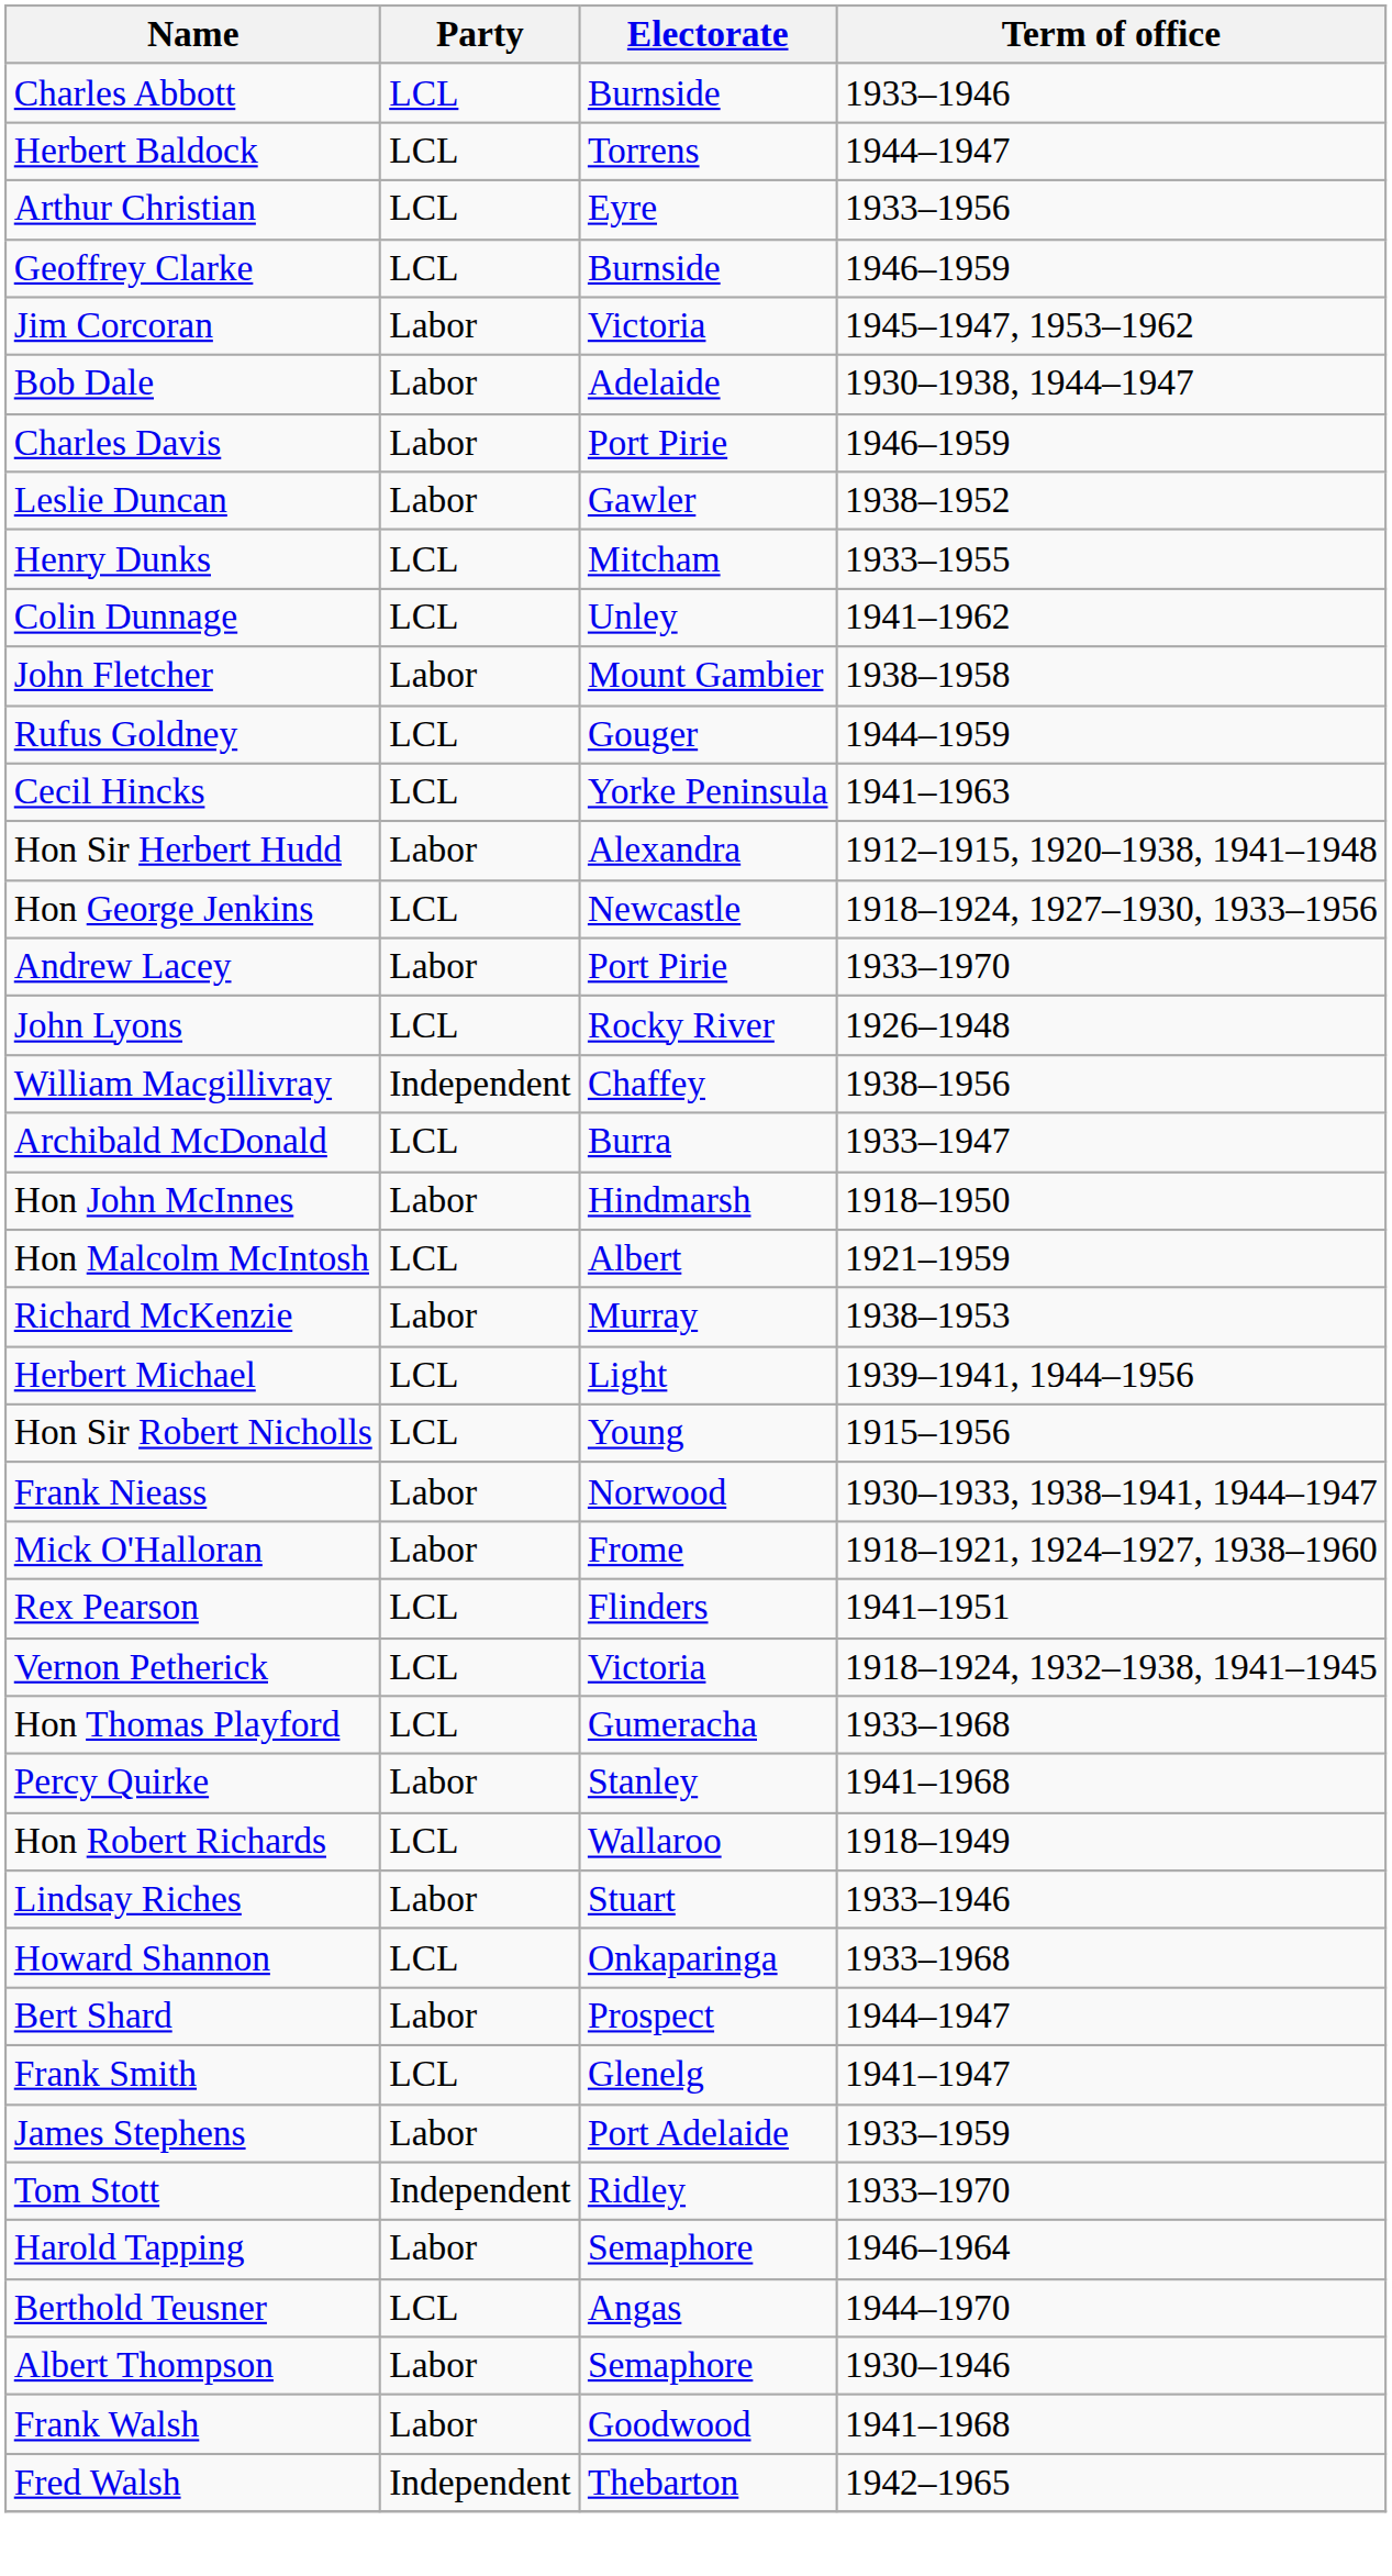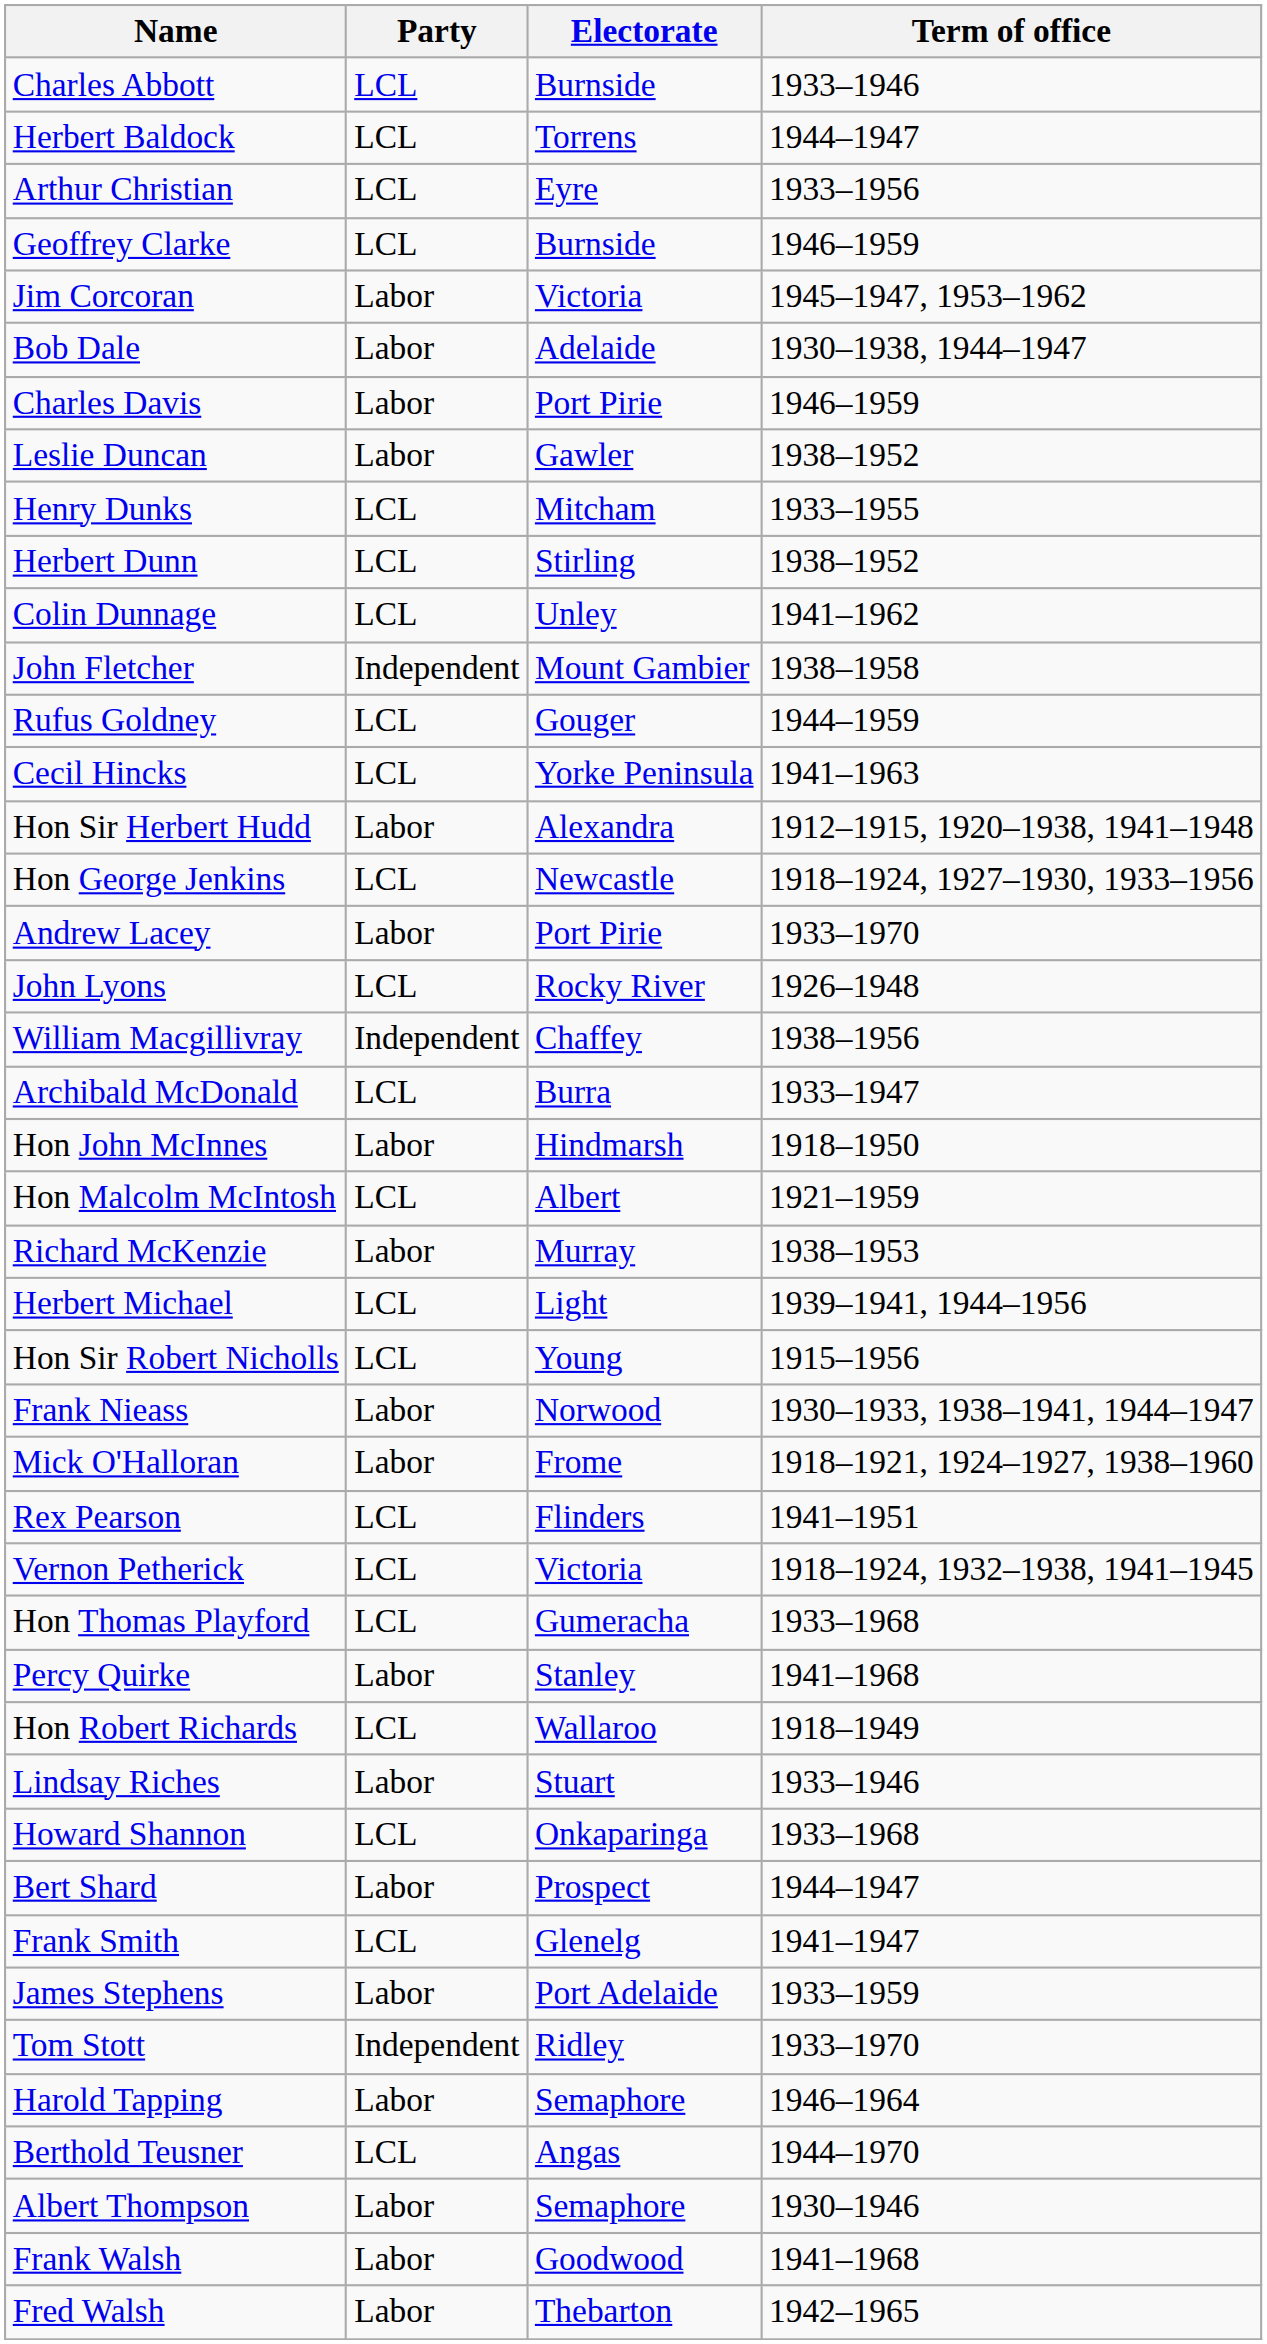 <table class="wikitable sortable">
 <tr>
 <th>Name</th>
 <th>Party</th>
 <th><a href='#'>Electorate</a></th>
 <th>Term of office</th>
 </tr>
 <tr>
 <td><a href='#'>Charles Abbott</a> </td>
 <td><a href='#'>LCL</a></td>
 <td><a href='#'>Burnside</a></td>
 <td>1933–1946</td>
 </tr>
 <tr>
 <td><a href='#'>Herbert Baldock</a></td>
 <td>LCL</td>
 <td><a href='#'>Torrens</a></td>
 <td>1944–1947</td>
 </tr>
 <tr>
 <td><a href='#'>Arthur Christian</a></td>
 <td>LCL</td>
 <td><a href='#'>Eyre</a></td>
 <td>1933–1956</td>
 </tr>
 <tr>
 <td><a href='#'>Geoffrey Clarke</a> </td>
 <td>LCL</td>
 <td><a href='#'>Burnside</a></td>
 <td>1946–1959</td>
 </tr>
 <tr>
 <td><a href='#'>Jim Corcoran</a> </td>
 <td>Labor</td>
 <td><a href='#'>Victoria</a></td>
 <td>1945–1947, 1953–1962</td>
 </tr>
 <tr>
 <td><a href='#'>Bob Dale</a></td>
 <td>Labor</td>
 <td><a href='#'>Adelaide</a></td>
 <td>1930–1938, 1944–1947</td>
 </tr>
 <tr>
 <td><a href='#'>Charles Davis</a> </td>
 <td>Labor</td>
 <td><a href='#'>Port Pirie</a></td>
 <td>1946–1959</td>
 </tr>
 <tr>
 <td><a href='#'>Leslie Duncan</a></td>
 <td>Labor</td>
 <td><a href='#'>Gawler</a></td>
 <td>1938–1952</td>
 </tr>
 <tr>
 <td><a href='#'>Henry Dunks</a></td>
 <td>LCL</td>
 <td><a href='#'>Mitcham</a></td>
 <td>1933–1955</td>
 </tr>
 <tr>
+<td><a href='#'>Herbert Dunn</a></td>
+<td>LCL</td>
+<td><a href='#'>Stirling</a></td>
+<td>1938–1952</td>
+</tr>
+<tr>
 <td><a href='#'>Colin Dunnage</a></td>
 <td>LCL</td>
 <td><a href='#'>Unley</a></td>
 <td>1941–1962</td>
 </tr>
 <tr>
 <td><a href='#'>John Fletcher</a></td>
-<td>Labor</td>
+<td>Independent</td>
 <td><a href='#'>Mount Gambier</a></td>
 <td>1938–1958</td>
 </tr>
 <tr>
 <td><a href='#'>Rufus Goldney</a></td>
 <td>LCL</td>
 <td><a href='#'>Gouger</a></td>
 <td>1944–1959</td>
 </tr>
 <tr>
 <td><a href='#'>Cecil Hincks</a></td>
 <td>LCL</td>
 <td><a href='#'>Yorke Peninsula</a></td>
 <td>1941–1963</td>
 </tr>
 <tr>
 <td>Hon Sir <a href='#'>Herbert Hudd</a></td>
 <td>Labor</td>
 <td><a href='#'>Alexandra</a></td>
 <td>1912–1915, 1920–1938, 1941–1948</td>
 </tr>
 <tr>
 <td>Hon <a href='#'>George Jenkins</a></td>
 <td>LCL</td>
 <td><a href='#'>Newcastle</a></td>
 <td>1918–1924, 1927–1930, 1933–1956</td>
 </tr>
 <tr>
 <td><a href='#'>Andrew Lacey</a> </td>
 <td>Labor</td>
 <td><a href='#'>Port Pirie</a></td>
 <td>1933–1970</td>
 </tr>
 <tr>
 <td><a href='#'>John Lyons</a></td>
 <td>LCL</td>
 <td><a href='#'>Rocky River</a></td>
 <td>1926–1948</td>
 </tr>
 <tr>
 <td><a href='#'>William Macgillivray</a></td>
 <td>Independent</td>
 <td><a href='#'>Chaffey</a></td>
 <td>1938–1956</td>
 </tr>
 <tr>
 <td><a href='#'>Archibald McDonald</a></td>
 <td>LCL</td>
 <td><a href='#'>Burra</a></td>
 <td>1933–1947</td>
 </tr>
 <tr>
 <td>Hon <a href='#'>John McInnes</a></td>
 <td>Labor</td>
 <td><a href='#'>Hindmarsh</a></td>
 <td>1918–1950</td>
 </tr>
 <tr>
 <td>Hon <a href='#'>Malcolm McIntosh</a></td>
 <td>LCL</td>
 <td><a href='#'>Albert</a></td>
 <td>1921–1959</td>
 </tr>
 <tr>
 <td><a href='#'>Richard McKenzie</a></td>
 <td>Labor</td>
 <td><a href='#'>Murray</a></td>
 <td>1938–1953</td>
 </tr>
 <tr>
 <td><a href='#'>Herbert Michael</a></td>
 <td>LCL</td>
 <td><a href='#'>Light</a></td>
 <td>1939–1941, 1944–1956</td>
 </tr>
 <tr>
 <td>Hon Sir <a href='#'>Robert Nicholls</a></td>
 <td>LCL</td>
 <td><a href='#'>Young</a></td>
 <td>1915–1956</td>
 </tr>
 <tr>
 <td><a href='#'>Frank Nieass</a></td>
 <td>Labor</td>
 <td><a href='#'>Norwood</a></td>
 <td>1930–1933, 1938–1941, 1944–1947</td>
 </tr>
 <tr>
 <td><a href='#'>Mick O'Halloran</a></td>
 <td>Labor</td>
 <td><a href='#'>Frome</a></td>
 <td>1918–1921, 1924–1927, 1938–1960</td>
 </tr>
 <tr>
 <td><a href='#'>Rex Pearson</a></td>
 <td>LCL</td>
 <td><a href='#'>Flinders</a></td>
 <td>1941–1951</td>
 </tr>
 <tr>
 <td><a href='#'>Vernon Petherick</a> </td>
 <td>LCL</td>
 <td><a href='#'>Victoria</a></td>
 <td>1918–1924, 1932–1938, 1941–1945</td>
 </tr>
 <tr>
 <td>Hon <a href='#'>Thomas Playford</a></td>
 <td>LCL</td>
 <td><a href='#'>Gumeracha</a></td>
 <td>1933–1968</td>
 </tr>
 <tr>
 <td><a href='#'>Percy Quirke</a></td>
 <td>Labor</td>
 <td><a href='#'>Stanley</a></td>
 <td>1941–1968</td>
 </tr>
 <tr>
 <td>Hon <a href='#'>Robert Richards</a></td>
 <td>LCL</td>
 <td><a href='#'>Wallaroo</a></td>
 <td>1918–1949</td>
 </tr>
 <tr>
 <td><a href='#'>Lindsay Riches</a></td>
 <td>Labor</td>
 <td><a href='#'>Stuart</a></td>
 <td>1933–1946</td>
 </tr>
 <tr>
 <td><a href='#'>Howard Shannon</a></td>
 <td>LCL</td>
 <td><a href='#'>Onkaparinga</a></td>
 <td>1933–1968</td>
 </tr>
 <tr>
 <td><a href='#'>Bert Shard</a></td>
 <td>Labor</td>
 <td><a href='#'>Prospect</a></td>
 <td>1944–1947</td>
 </tr>
 <tr>
 <td><a href='#'>Frank Smith</a></td>
 <td>LCL</td>
 <td><a href='#'>Glenelg</a></td>
 <td>1941–1947</td>
 </tr>
 <tr>
 <td><a href='#'>James Stephens</a></td>
 <td>Labor</td>
 <td><a href='#'>Port Adelaide</a></td>
 <td>1933–1959</td>
 </tr>
 <tr>
 <td><a href='#'>Tom Stott</a></td>
 <td>Independent</td>
 <td><a href='#'>Ridley</a></td>
 <td>1933–1970</td>
 </tr>
 <tr>
 <td><a href='#'>Harold Tapping</a> </td>
 <td>Labor</td>
 <td><a href='#'>Semaphore</a></td>
 <td>1946–1964</td>
 </tr>
 <tr>
 <td><a href='#'>Berthold Teusner</a> </td>
 <td>LCL</td>
 <td><a href='#'>Angas</a></td>
 <td>1944–1970</td>
 </tr>
 <tr>
 <td><a href='#'>Albert Thompson</a> </td>
 <td>Labor</td>
 <td><a href='#'>Semaphore</a></td>
 <td>1930–1946</td>
 </tr>
 <tr>
 <td><a href='#'>Frank Walsh</a></td>
 <td>Labor</td>
 <td><a href='#'>Goodwood</a></td>
 <td>1941–1968</td>
 </tr>
 <tr>
 <td><a href='#'>Fred Walsh</a></td>
-<td>Independent</td>
+<td>Labor</td>
 <td><a href='#'>Thebarton</a></td>
 <td>1942–1965</td>
 </tr>
 <tr>
 </tr>
 </table>
